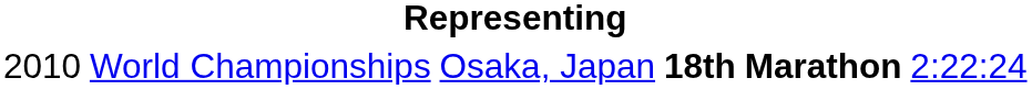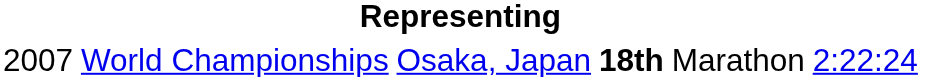 <table>
 <tr>
 <th colspan="6">Representing </th>
 </tr>
 <tr>
-<td>2010</td>
+<td>2007</td>
 <td><a href='#'>World Championships</a></td>
 <td><a href='#'>Osaka, Japan</a></td>
 <td><strong>18th</strong></td>
-<td><strong>Marathon</strong></td>
+<td>Marathon</td>
 <td><a href='#'>2:22:24</a></td>
 </tr>
 </table>
